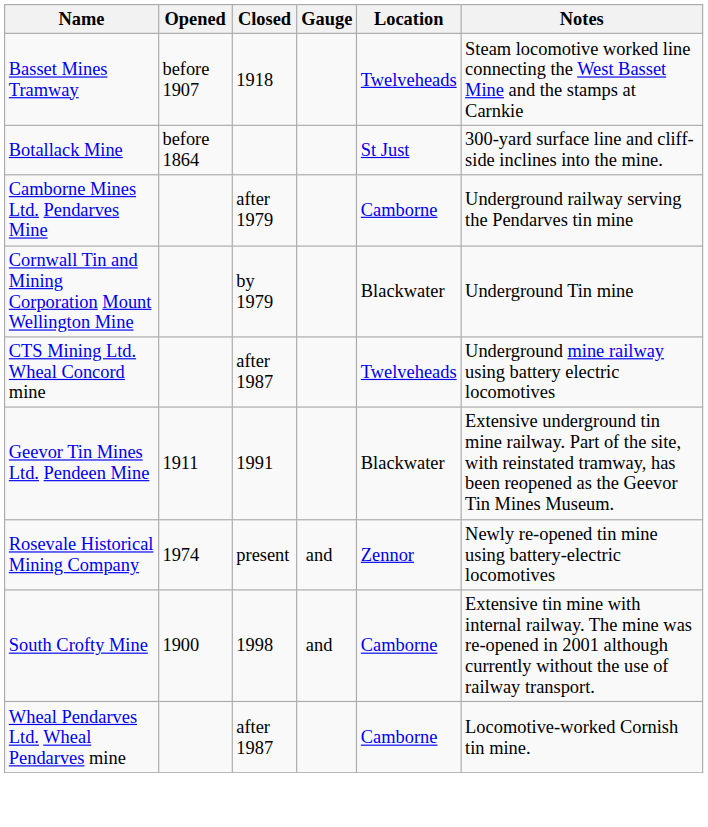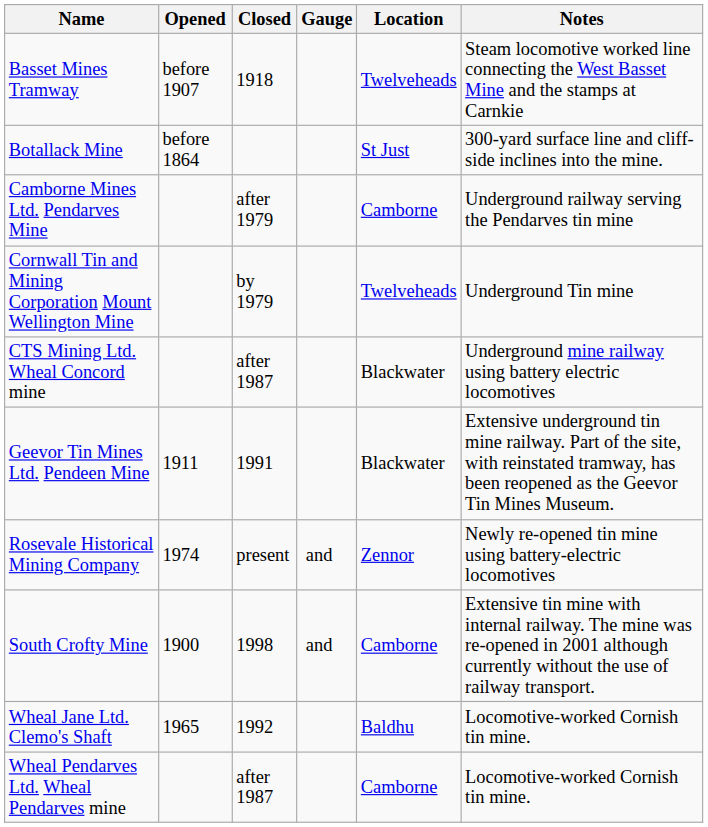 <table class="wikitable">
 <tr>
 <th>Name</th>
 <th>Opened</th>
 <th>Closed</th>
 <th>Gauge</th>
 <th>Location</th>
 <th>Notes</th>
 </tr>
 <tr>
 <td><a href='#'>Basset Mines Tramway</a></td>
 <td>before 1907</td>
 <td>1918</td>
 <td></td>
 <td><a href='#'>Twelveheads</a></td>
 <td>Steam locomotive worked line connecting the <a href='#'>West Basset Mine</a> and the stamps at Carnkie</td>
 </tr>
 <tr>
 <td><a href='#'>Botallack Mine</a></td>
 <td>before 1864</td>
 <td></td>
 <td></td>
 <td><a href='#'>St Just</a></td>
 <td>300-yard surface line and cliff-side inclines into the mine.</td>
 </tr>
 <tr>
 <td><a href='#'>Camborne Mines Ltd.</a> <a href='#'>Pendarves Mine</a></td>
 <td></td>
 <td>after 1979</td>
 <td></td>
 <td><a href='#'>Camborne</a></td>
 <td>Underground railway serving the Pendarves tin mine</td>
 </tr>
 <tr>
 <td><a href='#'>Cornwall Tin and Mining Corporation</a> <a href='#'>Mount Wellington Mine</a></td>
 <td></td>
 <td>by 1979</td>
 <td></td>
-<td>Blackwater</td>
+<td><a href='#'>Twelveheads</a></td>
 <td>Underground Tin mine</td>
 </tr>
 <tr>
 <td><a href='#'>CTS Mining Ltd.</a> <a href='#'>Wheal Concord</a> mine</td>
 <td></td>
 <td>after 1987</td>
 <td></td>
-<td><a href='#'>Twelveheads</a></td>
+<td>Blackwater</td>
 <td>Underground <a href='#'>mine railway</a> using battery electric locomotives</td>
 </tr>
 <tr>
 <td><a href='#'>Geevor Tin Mines Ltd.</a> <a href='#'>Pendeen Mine</a></td>
 <td>1911</td>
 <td>1991</td>
 <td></td>
 <td>Blackwater</td>
 <td>Extensive underground tin mine railway. Part of the site, with reinstated tramway, has been reopened as the Geevor Tin Mines Museum.</td>
 </tr>
 <tr>
 <td><a href='#'>Rosevale Historical Mining Company</a></td>
 <td>1974</td>
 <td>present</td>
 <td> and </td>
 <td><a href='#'>Zennor</a></td>
 <td>Newly re-opened tin mine using battery-electric locomotives</td>
 </tr>
 <tr>
 <td><a href='#'>South Crofty Mine</a></td>
 <td>1900</td>
 <td>1998</td>
 <td> and </td>
 <td><a href='#'>Camborne</a></td>
 <td>Extensive tin mine with internal railway. The mine was re-opened in 2001 although currently without the use of railway transport.</td>
 </tr>
 <tr>
+<td><a href='#'>Wheal Jane Ltd.</a> <a href='#'>Clemo's Shaft</a></td>
+<td>1965</td>
+<td>1992</td>
+<td></td>
+<td><a href='#'>Baldhu</a></td>
+<td>Locomotive-worked Cornish tin mine.</td>
+</tr>
+<tr>
 <td><a href='#'>Wheal Pendarves Ltd.</a> <a href='#'>Wheal Pendarves</a> mine</td>
 <td></td>
 <td>after 1987</td>
 <td></td>
 <td><a href='#'>Camborne</a></td>
 <td>Locomotive-worked Cornish tin mine.</td>
 </tr>
 </table>
